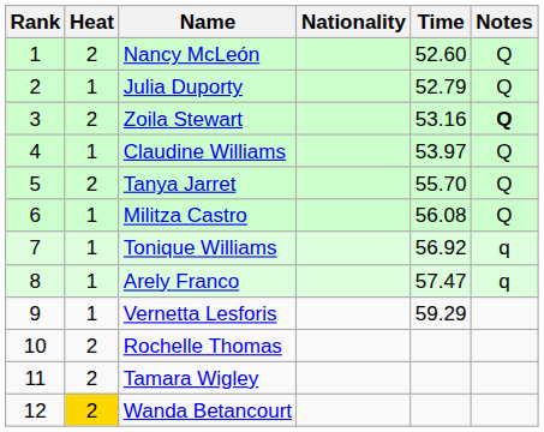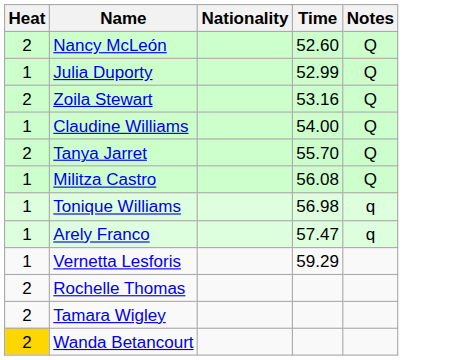 <table class="wikitable sortable" style="text-align:center; font-size:95%">
 <tr>
-<th>Rank</th>
 <th>Heat</th>
 <th>Name</th>
 <th>Nationality</th>
 <th>Time</th>
 <th>Notes</th>
 </tr>
 <tr bgcolor=ccffcc>
-<td>1</td>
 <td>2</td>
 <td align=left><a href='#'>Nancy McLeón</a></td>
 <td align=left></td>
 <td>52.60</td>
 <td>Q</td>
 </tr>
 <tr bgcolor=ccffcc>
-<td>2</td>
 <td>1</td>
 <td align=left><a href='#'>Julia Duporty</a></td>
 <td align=left></td>
-<td>52.79</td>
+<td>52.99</td>
 <td>Q</td>
 </tr>
 <tr bgcolor=ccffcc>
-<td>3</td>
 <td>2</td>
 <td align=left><a href='#'>Zoila Stewart</a></td>
 <td align=left></td>
 <td>53.16</td>
-<td><strong>Q</strong></td>
+<td>Q</td>
 </tr>
 <tr bgcolor=ccffcc>
-<td>4</td>
 <td>1</td>
 <td align=left><a href='#'>Claudine Williams</a></td>
 <td align=left></td>
-<td>53.97</td>
+<td>54.00</td>
 <td>Q</td>
 </tr>
 <tr bgcolor=ccffcc>
-<td>5</td>
 <td>2</td>
 <td align=left><a href='#'>Tanya Jarret</a></td>
 <td align=left></td>
 <td>55.70</td>
 <td>Q</td>
 </tr>
 <tr bgcolor=ccffcc>
-<td>6</td>
 <td>1</td>
 <td align=left><a href='#'>Militza Castro</a></td>
 <td align=left></td>
 <td>56.08</td>
 <td>Q</td>
 </tr>
 <tr bgcolor=ddffdd>
-<td>7</td>
 <td>1</td>
 <td align=left><a href='#'>Tonique Williams</a></td>
 <td align=left></td>
-<td>56.92</td>
+<td>56.98</td>
 <td>q</td>
 </tr>
 <tr bgcolor=ddffdd>
-<td>8</td>
 <td>1</td>
 <td align=left><a href='#'>Arely Franco</a></td>
 <td align=left></td>
 <td>57.47</td>
 <td>q</td>
 </tr>
 <tr>
-<td>9</td>
 <td>1</td>
 <td align=left><a href='#'>Vernetta Lesforis</a></td>
 <td align=left></td>
 <td>59.29</td>
 <td></td>
 </tr>
 <tr>
-<td>10</td>
 <td>2</td>
 <td align=left><a href='#'>Rochelle Thomas</a></td>
 <td align=left></td>
 <td></td>
 <td></td>
 </tr>
 <tr>
-<td>11</td>
 <td>2</td>
 <td align=left><a href='#'>Tamara Wigley</a></td>
 <td align=left></td>
 <td></td>
 <td></td>
 </tr>
 <tr>
-<td>12</td>
 <td style="background: gold;">2</td>
 <td align=left><a href='#'>Wanda Betancourt</a></td>
 <td align=left></td>
 <td></td>
 <td></td>
 </tr>
 </table>
